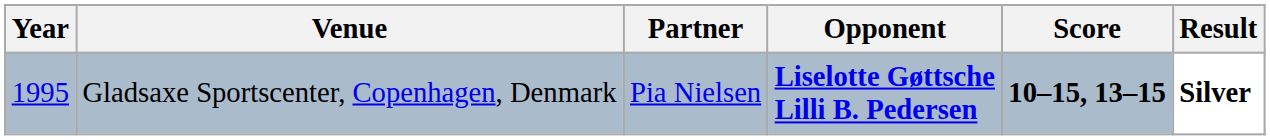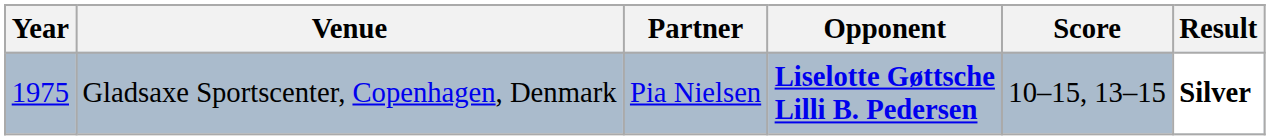 <table class="sortable wikitable" style="font-size: 90%;">
 <tr>
 <th>Year</th>
 <th>Venue</th>
 <th>Partner</th>
 <th>Opponent</th>
 <th>Score</th>
 <th>Result</th>
 </tr>
 <tr style="background:#AABBCC">
-<td align="center"><a href='#'>1995</a></td>
+<td align="center"><a href='#'>1975</a></td>
 <td align="left">Gladsaxe Sportscenter, <a href='#'>Copenhagen</a>, Denmark</td>
 <td align="left"> <a href='#'>Pia Nielsen</a></td>
 <td align="left"><strong> <a href='#'>Liselotte Gøttsche</a><br> <a href='#'>Lilli B. Pedersen</a></strong></td>
-<td align="left"><strong>10–15, 13–15</strong></td>
+<td align="left">10–15, 13–15</td>
 <td style="text-align:left; background: white"> <strong>Silver</strong></td>
 </tr>
 </table>
